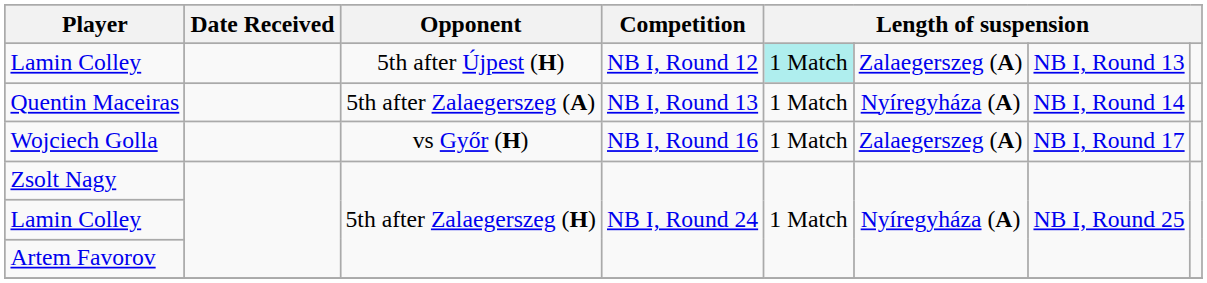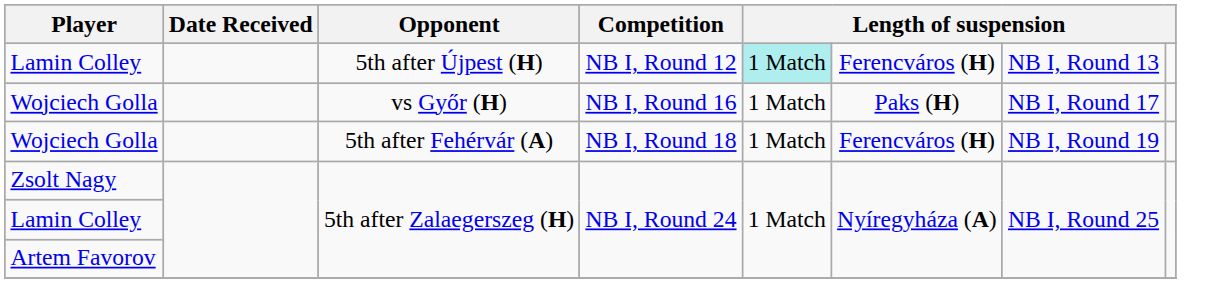 <table class="wikitable" style="text-align:center; font-size:85%;">
 <tr>
 <th>Player</th>
 <th>Date Received</th>
 <th>Opponent</th>
 <th>Competition</th>
 <th colspan="4">Length of suspension</th>
 </tr>
 <tr>
 <td align="left"> <a href='#'>Lamin Colley</a></td>
 <td></td>
 <td>5th  after <a href='#'>Újpest</a> (<strong>H</strong>)</td>
 <td><a href='#'>NB I, Round 12</a></td>
 <td style="background: paleturquoise;">1 Match</td>
-<td><a href='#'>Zalaegerszeg</a> (<strong>A</strong>)</td>
+<td><a href='#'>Ferencváros</a> (<strong>H</strong>)</td>
 <td><a href='#'>NB I, Round 13</a></td>
-<td></td>
-</tr>
-<tr>
-<td align="left"> <a href='#'>Quentin Maceiras</a></td>
-<td></td>
-<td>5th  after <a href='#'>Zalaegerszeg</a> (<strong>A</strong>)</td>
-<td><a href='#'>NB I, Round 13</a></td>
-<td>1 Match</td>
-<td><a href='#'>Nyíregyháza</a> (<strong>A</strong>)</td>
-<td><a href='#'>NB I, Round 14</a></td>
 <td></td>
 </tr>
 <tr>
 <td align="left"> <a href='#'>Wojciech Golla</a></td>
 <td></td>
 <td> vs <a href='#'>Győr</a> (<strong>H</strong>)</td>
 <td><a href='#'>NB I, Round 16</a></td>
 <td>1 Match</td>
-<td><a href='#'>Zalaegerszeg</a> (<strong>A</strong>)</td>
+<td><a href='#'>Paks</a> (<strong>H</strong>)</td>
 <td><a href='#'>NB I, Round 17</a></td>
+<td></td>
+</tr>
+<tr>
+<td align="left"> <a href='#'>Wojciech Golla</a></td>
+<td></td>
+<td>5th  after <a href='#'>Fehérvár</a> (<strong>A</strong>)</td>
+<td><a href='#'>NB I, Round 18</a></td>
+<td>1 Match</td>
+<td><a href='#'>Ferencváros</a> (<strong>H</strong>)</td>
+<td><a href='#'>NB I, Round 19</a></td>
 <td></td>
 </tr>
 <tr>
 <td align="left"> <a href='#'>Zsolt Nagy</a></td>
 <td rowspan="3"></td>
 <td rowspan="3">5th  after <a href='#'>Zalaegerszeg</a> (<strong>H</strong>)</td>
 <td rowspan="3"><a href='#'>NB I, Round 24</a></td>
 <td rowspan="3">1 Match</td>
 <td rowspan="3"><a href='#'>Nyíregyháza</a> (<strong>A</strong>)</td>
 <td rowspan="3"><a href='#'>NB I, Round 25</a></td>
 <td rowspan="3"></td>
 </tr>
 <tr>
 <td align="left"> <a href='#'>Lamin Colley</a></td>
 </tr>
 <tr>
 <td align="left"> <a href='#'>Artem Favorov</a></td>
 </tr>
 <tr>
 </tr>
 </table>
